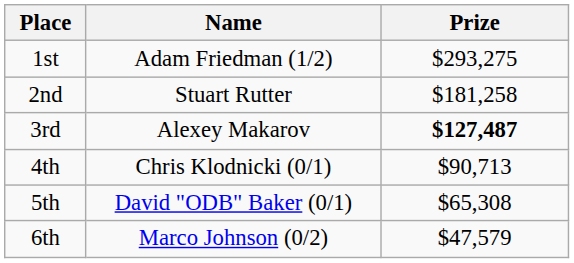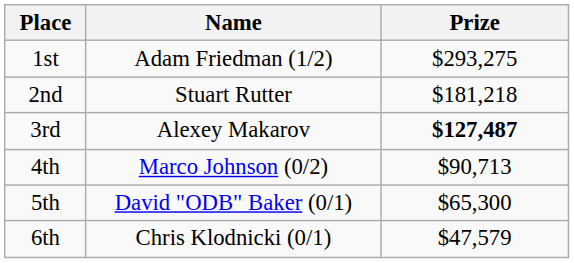 <table class="wikitable">
 <tr>
 <th width="50">Place</th>
 <th width="200">Name</th>
 <th width="125">Prize</th>
 </tr>
 <tr>
 <td align = "center">1st</td>
 <td align = "center">Adam Friedman (1/2)</td>
 <td align = "center">$293,275</td>
 </tr>
 <tr>
 <td align = "center">2nd</td>
 <td align = "center">Stuart Rutter</td>
-<td align = "center">$181,258</td>
+<td align = "center">$181,218</td>
 </tr>
 <tr>
 <td align = "center">3rd</td>
 <td align = "center">Alexey Makarov</td>
 <td align = "center"><strong>$127,487</strong></td>
 </tr>
 <tr>
 <td align = "center">4th</td>
-<td align = "center">Chris Klodnicki (0/1)</td>
+<td align = "center"><a href='#'>Marco Johnson</a> (0/2)</td>
 <td align = "center">$90,713</td>
 </tr>
 <tr>
 <td align = "center">5th</td>
 <td align = "center"><a href='#'>David "ODB" Baker</a> (0/1)</td>
-<td align = "center">$65,308</td>
+<td align = "center">$65,300</td>
 </tr>
 <tr>
 <td align = "center">6th</td>
-<td align = "center"><a href='#'>Marco Johnson</a> (0/2)</td>
+<td align = "center">Chris Klodnicki (0/1)</td>
 <td align = "center">$47,579</td>
 </tr>
 </table>
